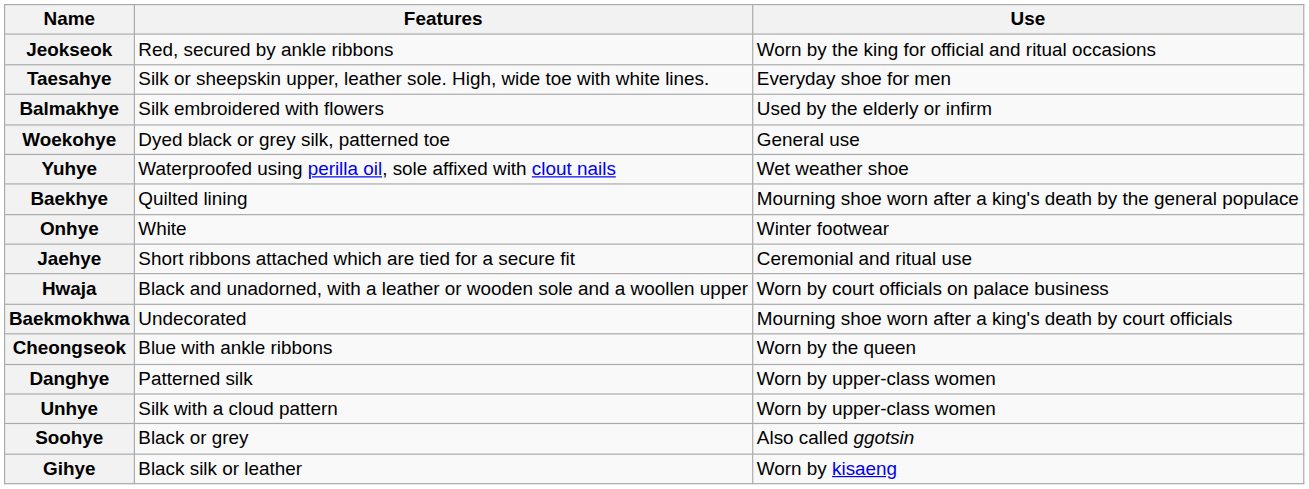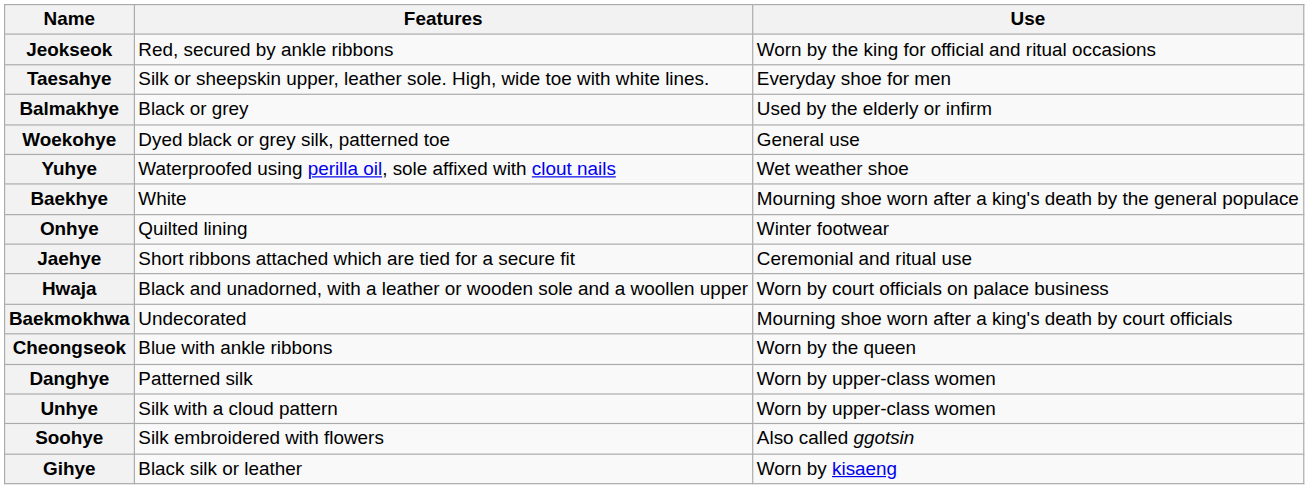 <table border="1" class="wikitable">
 <tr>
 <th>Name</th>
 <th>Features</th>
 <th>Use</th>
 </tr>
 <tr>
 <th>Jeokseok</th>
 <td>Red, secured by ankle ribbons</td>
 <td>Worn by the king for official and ritual occasions</td>
 </tr>
 <tr>
 <th>Taesahye</th>
 <td>Silk or sheepskin upper, leather sole. High, wide toe with white lines.</td>
 <td>Everyday shoe for men</td>
 </tr>
 <tr>
 <th>Balmakhye</th>
-<td>Silk embroidered with flowers</td>
+<td>Black or grey</td>
 <td>Used by the elderly or infirm</td>
 </tr>
 <tr>
 <th>Woekohye</th>
 <td>Dyed black or grey silk, patterned toe</td>
 <td>General use</td>
 </tr>
 <tr>
 <th>Yuhye</th>
 <td>Waterproofed using <a href='#'>perilla oil</a>, sole affixed with <a href='#'>clout nails</a></td>
 <td>Wet weather shoe</td>
 </tr>
 <tr>
 <th>Baekhye</th>
-<td>Quilted lining</td>
+<td>White</td>
 <td>Mourning shoe worn after a king's death by the general populace</td>
 </tr>
 <tr>
 <th>Onhye</th>
-<td>White</td>
+<td>Quilted lining</td>
 <td>Winter footwear</td>
 </tr>
 <tr>
 <th>Jaehye</th>
 <td>Short ribbons attached which are tied for a secure fit</td>
 <td>Ceremonial and ritual use</td>
 </tr>
 <tr>
 <th>Hwaja</th>
 <td>Black and unadorned, with a leather or wooden sole and a woollen upper</td>
 <td>Worn by court officials on palace business</td>
 </tr>
 <tr>
 <th>Baekmokhwa</th>
 <td>Undecorated</td>
 <td>Mourning shoe worn after a king's death by court officials</td>
 </tr>
 <tr>
 <th>Cheongseok</th>
 <td>Blue with ankle ribbons</td>
 <td>Worn by the queen</td>
 </tr>
 <tr>
 <th>Danghye</th>
 <td>Patterned silk</td>
 <td>Worn by upper-class women</td>
 </tr>
 <tr>
 <th>Unhye</th>
 <td>Silk with a cloud pattern</td>
 <td>Worn by upper-class women</td>
 </tr>
 <tr>
 <th>Soohye</th>
-<td>Black or grey</td>
+<td>Silk embroidered with flowers</td>
 <td>Also called <em>ggotsin</em></td>
 </tr>
 <tr>
 <th>Gihye</th>
 <td>Black silk or leather</td>
 <td>Worn by <a href='#'>kisaeng</a></td>
 </tr>
 </table>
